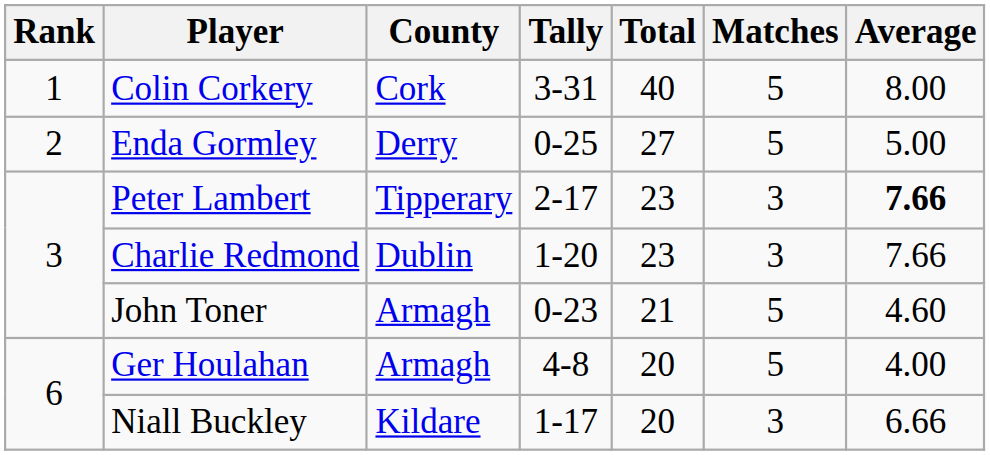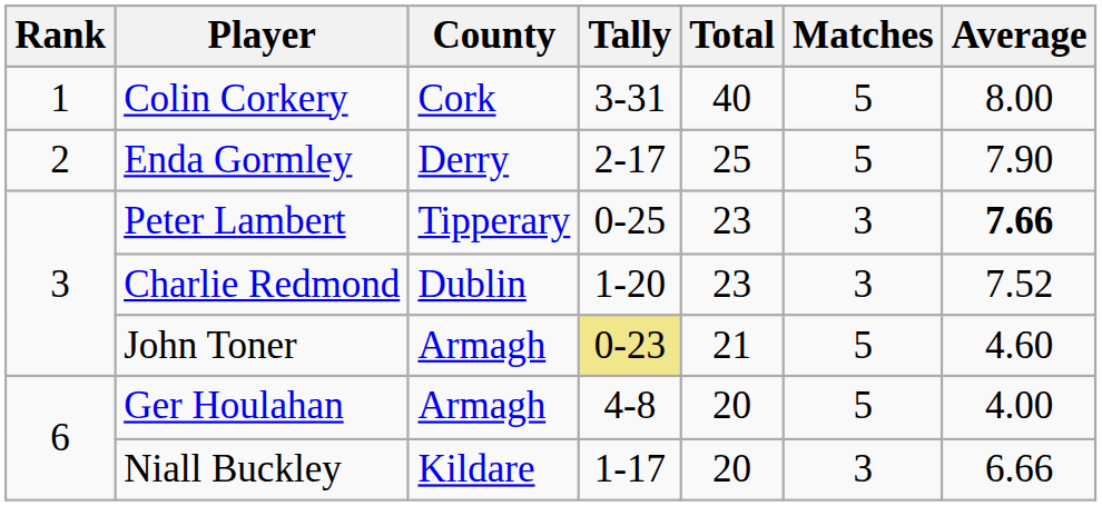 <table class="wikitable">
 <tr>
 <th>Rank</th>
 <th>Player</th>
 <th>County</th>
 <th>Tally</th>
 <th>Total</th>
 <th>Matches</th>
 <th>Average</th>
 </tr>
 <tr>
 <td rowspan=1 align=center>1</td>
 <td><a href='#'>Colin Corkery</a></td>
 <td><a href='#'>Cork</a></td>
 <td align=center>3-31</td>
 <td align=center>40</td>
 <td align=center>5</td>
 <td align=center>8.00</td>
 </tr>
 <tr>
 <td rowspan=1 align=center>2</td>
 <td><a href='#'>Enda Gormley</a></td>
 <td><a href='#'>Derry</a></td>
-<td align=center>0-25</td>
-<td align=center>27</td>
+<td align=center>2-17</td>
+<td align=center>25</td>
 <td align=center>5</td>
-<td align=center>5.00</td>
+<td align=center>7.90</td>
 </tr>
 <tr>
 <td rowspan=3 align=center>3</td>
 <td><a href='#'>Peter Lambert</a></td>
 <td><a href='#'>Tipperary</a></td>
-<td align=center>2-17</td>
+<td align=center>0-25</td>
 <td align=center>23</td>
 <td align=center>3</td>
 <td align=center><strong>7.66</strong></td>
 </tr>
 <tr>
 <td><a href='#'>Charlie Redmond</a></td>
 <td><a href='#'>Dublin</a></td>
 <td align=center>1-20</td>
 <td align=center>23</td>
 <td align=center>3</td>
-<td align=center>7.66</td>
+<td align=center>7.52</td>
 </tr>
 <tr>
 <td>John Toner</td>
 <td><a href='#'>Armagh</a></td>
-<td align=center>0-23</td>
+<td align=center style="background: khaki;">0-23</td>
 <td align=center>21</td>
 <td align=center>5</td>
 <td align=center>4.60</td>
 </tr>
 <tr>
 <td rowspan=2 align=center>6</td>
 <td><a href='#'>Ger Houlahan</a></td>
 <td><a href='#'>Armagh</a></td>
 <td align=center>4-8</td>
 <td align=center>20</td>
 <td align=center>5</td>
 <td align=center>4.00</td>
 </tr>
 <tr>
 <td>Niall Buckley</td>
 <td><a href='#'>Kildare</a></td>
 <td align=center>1-17</td>
 <td align=center>20</td>
 <td align=center>3</td>
 <td align=center>6.66</td>
 </tr>
 </table>
